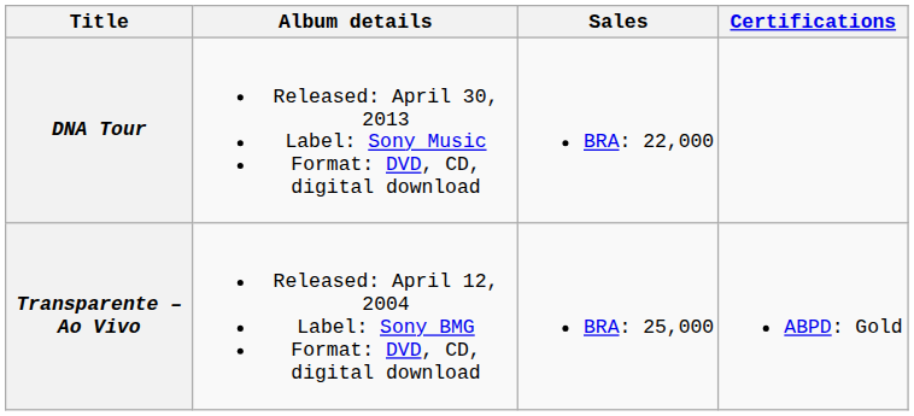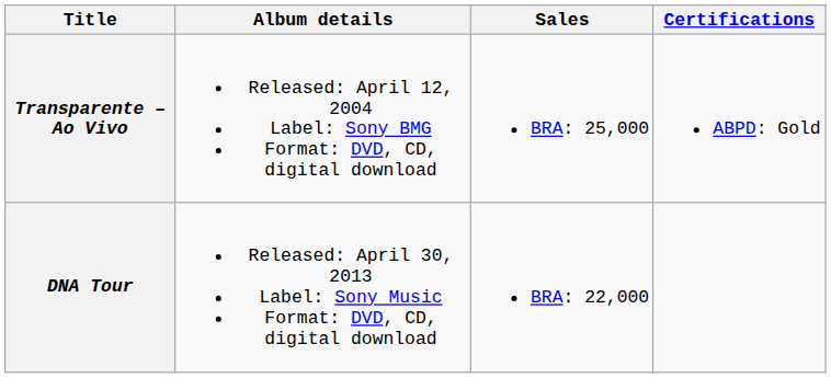 <table class="wikitable plainrowheaders" style="text-align:center;" border="1">
 <tr>
 <th scope="col" style="width:9em;">Title</th>
 <th scope="col" style="width:16em;">Album details</th>
 <th scope="col">Sales</th>
 <th scope="col"><a href='#'>Certifications</a></th>
 </tr>
 <tr>
+<th scope="row"><em>Transparente – Ao Vivo</em></th>
+<td><br><ul><li>Released: April 12, 2004</li><li>Label: <a href='#'>Sony BMG</a></li><li>Format: <a href='#'>DVD</a>, CD, digital download</li></ul></td>
+<td><br><ul><li><a href='#'>BRA</a>: 25,000</li></ul></td>
+<td><br><ul><li><a href='#'>ABPD</a>: Gold</li></ul></td>
+</tr>
+<tr>
 <th scope="row"><em>DNA Tour</em></th>
 <td><br><ul><li>Released: April 30, 2013</li><li>Label: <a href='#'>Sony Music</a></li><li>Format: <a href='#'>DVD</a>, CD, digital download</li></ul></td>
 <td><br><ul><li><a href='#'>BRA</a>: 22,000</li></ul></td>
 <td></td>
 </tr>
-<tr>
-<th scope="row"><em>Transparente – Ao Vivo</em></th>
-<td><br><ul><li>Released: April 12, 2004</li><li>Label: <a href='#'>Sony BMG</a></li><li>Format: <a href='#'>DVD</a>, CD, digital download</li></ul></td>
-<td><br><ul><li><a href='#'>BRA</a>: 25,000</li></ul></td>
-<td><br><ul><li><a href='#'>ABPD</a>: Gold</li></ul></td>
-</tr>
 </table>
